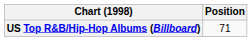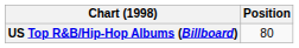 <table class="wikitable plainrowheaders" style="text-align:center">
 <tr>
 <th scope="col">Chart (1998)</th>
 <th scope="col">Position</th>
 </tr>
 <tr>
 <th scope="row">US <a href='#'>Top R&B/Hip-Hop Albums</a> (<em><a href='#'>Billboard</a></em>)</th>
-<td>71</td>
+<td>80</td>
 </tr>
 </table>
